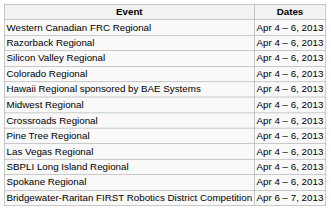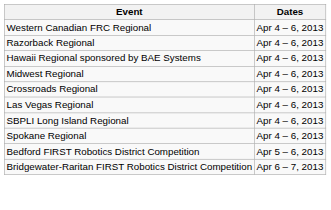 <table class="wikitable">
 <tr>
 <th>Event</th>
 <th>Dates</th>
 </tr>
 <tr>
 <td>Western Canadian FRC Regional</td>
 <td>Apr 4 – 6, 2013</td>
 </tr>
 <tr>
 <td>Razorback Regional</td>
-<td>Apr 4 – 6, 2013</td>
-</tr>
-<tr>
-<td>Silicon Valley Regional</td>
-<td>Apr 4 – 6, 2013</td>
-</tr>
-<tr>
-<td>Colorado Regional</td>
 <td>Apr 4 – 6, 2013</td>
 </tr>
 <tr>
 <td>Hawaii Regional sponsored by BAE Systems</td>
 <td>Apr 4 – 6, 2013</td>
 </tr>
 <tr>
 <td>Midwest Regional</td>
 <td>Apr 4 – 6, 2013</td>
 </tr>
 <tr>
 <td>Crossroads Regional</td>
 <td>Apr 4 – 6, 2013</td>
 </tr>
 <tr>
-<td>Pine Tree Regional</td>
-<td>Apr 4 – 6, 2013</td>
-</tr>
-<tr>
 <td>Las Vegas Regional</td>
 <td>Apr 4 – 6, 2013</td>
 </tr>
 <tr>
 <td>SBPLI Long Island Regional</td>
 <td>Apr 4 – 6, 2013</td>
 </tr>
 <tr>
 <td>Spokane Regional</td>
 <td>Apr 4 – 6, 2013</td>
 </tr>
 <tr>
+<td>Bedford FIRST Robotics District Competition</td>
+<td>Apr 5 – 6, 2013</td>
+</tr>
+<tr>
 <td>Bridgewater-Raritan FIRST Robotics District Competition</td>
 <td>Apr 6 – 7, 2013</td>
 </tr>
 </table>
